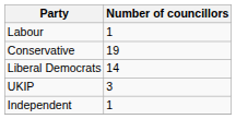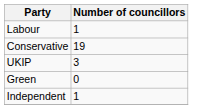 <table class="wikitable">
 <tr>
 <th>Party</th>
 <th>Number of councillors</th>
 </tr>
 <tr>
 <td>Labour</td>
 <td>1</td>
 </tr>
 <tr>
 <td>Conservative</td>
 <td>19</td>
 </tr>
 <tr>
-<td>Liberal Democrats</td>
-<td>14</td>
+<td>UKIP</td>
+<td>3</td>
 </tr>
 <tr>
-<td>UKIP</td>
-<td>3</td>
+<td>Green</td>
+<td>0</td>
 </tr>
 <tr>
 <td>Independent</td>
 <td>1</td>
 </tr>
 <tr>
 </tr>
 </table>
